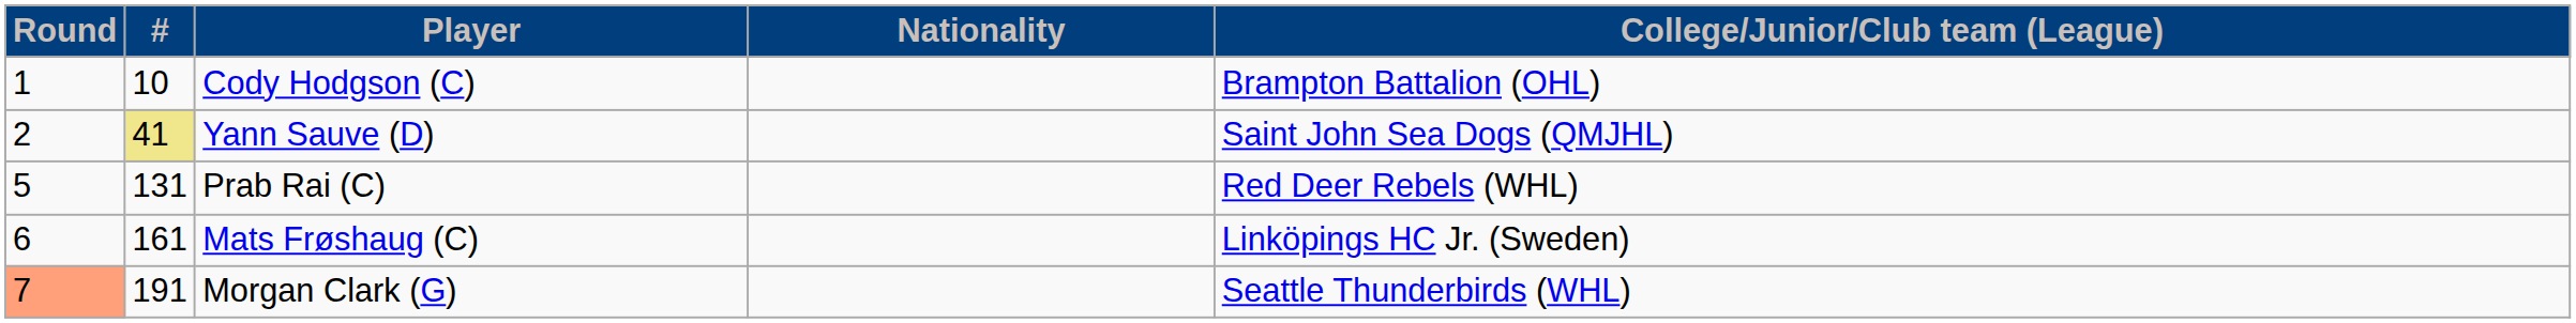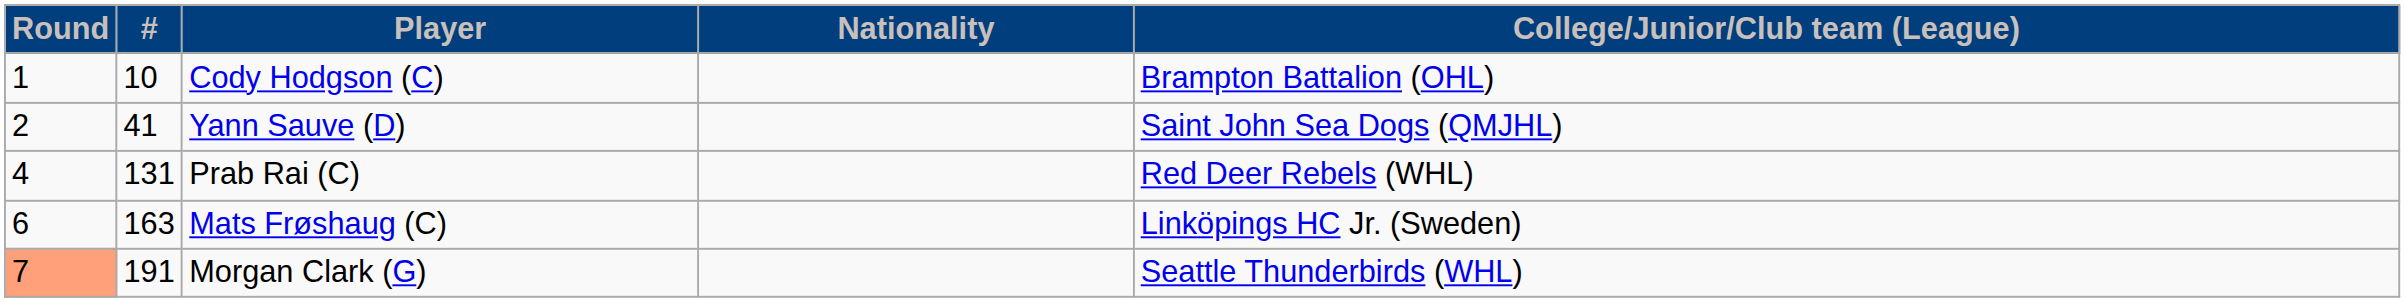 <table class="wikitable">
 <tr>
 <th style="background:#003e7e;color:#c9c0bb;"  width="2.75%">Round</th>
 <th style="background:#003e7e;color:#c9c0bb;"  width="2.75%">#</th>
 <th style="background:#003e7e;color:#c9c0bb;"  width="22.0%">Player</th>
 <th style="background:#003e7e;color:#c9c0bb;"  width="18.5%">Nationality</th>
 <th style="background:#003e7e;color:#c9c0bb;"  width="100.0%">College/Junior/Club team (League)</th>
 </tr>
 <tr>
 <td>1</td>
 <td>10</td>
 <td><a href='#'>Cody Hodgson</a> (<a href='#'>C</a>)</td>
 <td></td>
 <td><a href='#'>Brampton Battalion</a> (<a href='#'>OHL</a>)</td>
 </tr>
 <tr>
 <td>2</td>
-<td style="background: khaki;">41</td>
+<td>41</td>
 <td><a href='#'>Yann Sauve</a> (<a href='#'>D</a>)</td>
 <td></td>
 <td><a href='#'>Saint John Sea Dogs</a> (<a href='#'>QMJHL</a>)</td>
 </tr>
 <tr>
-<td>5</td>
+<td>4</td>
 <td>131</td>
 <td>Prab Rai (C)</td>
 <td></td>
 <td><a href='#'>Red Deer Rebels</a> (WHL)</td>
 </tr>
 <tr>
 <td>6</td>
-<td>161</td>
+<td>163</td>
 <td><a href='#'>Mats Frøshaug</a> (C)</td>
 <td></td>
 <td><a href='#'>Linköpings HC</a> Jr. (Sweden)</td>
 </tr>
 <tr>
 <td style="background: lightsalmon;">7</td>
 <td>191</td>
 <td>Morgan Clark (<a href='#'>G</a>)</td>
 <td></td>
 <td><a href='#'>Seattle Thunderbirds</a> (<a href='#'>WHL</a>)</td>
 </tr>
 </table>
